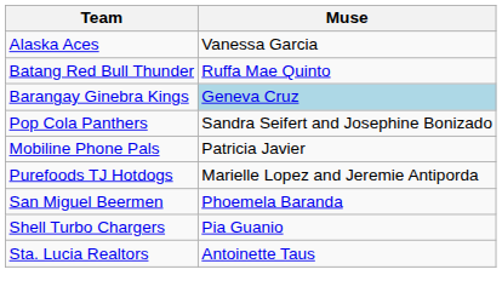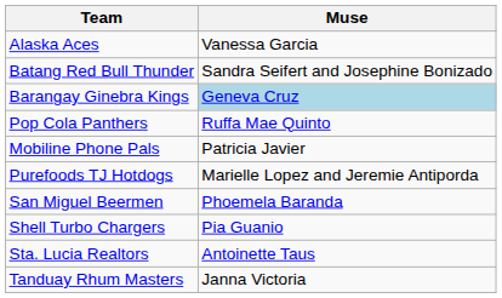 <table class="wikitable sortable sortable">
 <tr>
 <th style= width="45%">Team</th>
 <th style= width="55%">Muse</th>
 </tr>
 <tr>
 <td><a href='#'>Alaska Aces</a></td>
 <td>Vanessa Garcia</td>
 </tr>
 <tr>
 <td><a href='#'>Batang Red Bull Thunder</a></td>
-<td><a href='#'>Ruffa Mae Quinto</a></td>
+<td>Sandra Seifert and Josephine Bonizado</td>
 </tr>
 <tr>
 <td><a href='#'>Barangay Ginebra Kings</a></td>
 <td style="background: lightblue;"><a href='#'>Geneva Cruz</a></td>
 </tr>
 <tr>
 <td><a href='#'>Pop Cola Panthers</a></td>
-<td>Sandra Seifert and Josephine Bonizado</td>
+<td><a href='#'>Ruffa Mae Quinto</a></td>
 </tr>
 <tr>
 <td><a href='#'>Mobiline Phone Pals</a></td>
 <td>Patricia Javier</td>
 </tr>
 <tr>
 <td><a href='#'>Purefoods TJ Hotdogs</a></td>
 <td>Marielle Lopez and Jeremie Antiporda</td>
 </tr>
 <tr>
 <td><a href='#'>San Miguel Beermen</a></td>
 <td><a href='#'>Phoemela Baranda</a></td>
 </tr>
 <tr>
 <td><a href='#'>Shell Turbo Chargers</a></td>
 <td><a href='#'>Pia Guanio</a></td>
 </tr>
 <tr>
 <td><a href='#'>Sta. Lucia Realtors</a></td>
 <td><a href='#'>Antoinette Taus</a></td>
 </tr>
+<tr>
+<td><a href='#'>Tanduay Rhum Masters</a></td>
+<td>Janna Victoria</td>
+</tr>
 </table>
